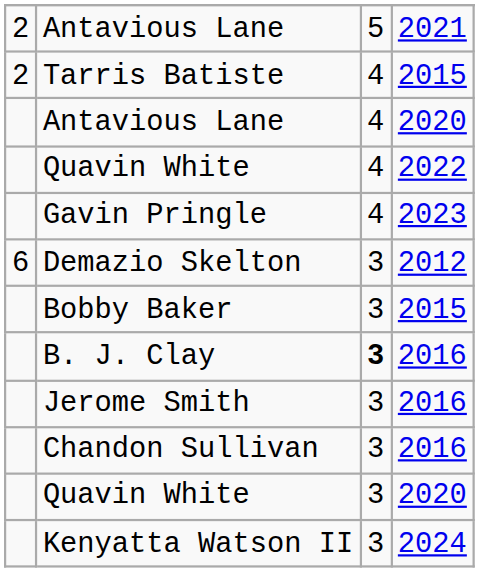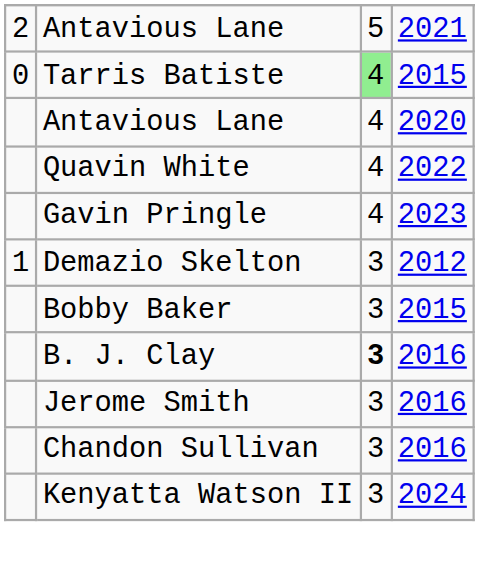 <table class="wikitable">
 <tr>
 </tr>
 <tr>
 <td>2</td>
 <td>Antavious Lane</td>
 <td>5</td>
 <td><a href='#'>2021</a></td>
 </tr>
 <tr>
-<td>2</td>
+<td>0</td>
 <td>Tarris Batiste</td>
-<td>4</td>
+<td style="background: lightgreen;">4</td>
 <td><a href='#'>2015</a></td>
 </tr>
 <tr>
 <td></td>
 <td>Antavious Lane</td>
 <td>4</td>
 <td><a href='#'>2020</a></td>
 </tr>
 <tr>
 <td></td>
 <td>Quavin White</td>
 <td>4</td>
 <td><a href='#'>2022</a></td>
 </tr>
 <tr>
 <td></td>
 <td>Gavin Pringle</td>
 <td>4</td>
 <td><a href='#'>2023</a></td>
 </tr>
 <tr>
-<td>6</td>
+<td>1</td>
 <td>Demazio Skelton</td>
 <td>3</td>
 <td><a href='#'>2012</a></td>
 </tr>
 <tr>
 <td></td>
 <td>Bobby Baker</td>
 <td>3</td>
 <td><a href='#'>2015</a></td>
 </tr>
 <tr>
 <td></td>
 <td>B. J. Clay</td>
 <td><strong>3</strong></td>
 <td><a href='#'>2016</a></td>
 </tr>
 <tr>
 <td></td>
 <td>Jerome Smith</td>
 <td>3</td>
 <td><a href='#'>2016</a></td>
 </tr>
 <tr>
 <td></td>
 <td>Chandon Sullivan</td>
 <td>3</td>
 <td><a href='#'>2016</a></td>
 </tr>
 <tr>
 <td></td>
-<td>Quavin White</td>
-<td>3</td>
-<td><a href='#'>2020</a></td>
-</tr>
-<tr>
-<td></td>
 <td>Kenyatta Watson II</td>
 <td>3</td>
 <td><a href='#'>2024</a></td>
 </tr>
 </table>
